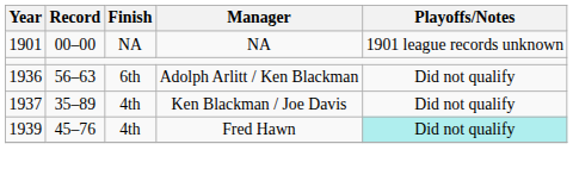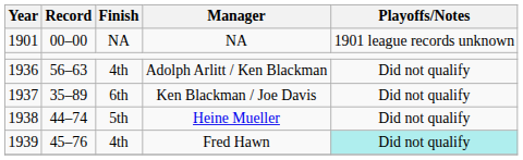 <table class="wikitable" style="text-align:center">
 <tr align=center>
 <th>Year</th>
 <th>Record</th>
 <th>Finish</th>
 <th>Manager</th>
 <th>Playoffs/Notes</th>
 </tr>
 <tr align=center>
 <td>1901</td>
 <td>00–00</td>
 <td>NA</td>
 <td>NA</td>
 <td>1901 league records unknown</td>
 </tr>
 <tr align=center>
 <td></td>
 </tr>
 <tr align=center>
 <td>1936</td>
 <td>56–63</td>
-<td>6th</td>
+<td>4th</td>
 <td>Adolph Arlitt / Ken Blackman</td>
 <td>Did not qualify</td>
 </tr>
 <tr align=center>
 <td>1937</td>
 <td>35–89</td>
-<td>4th</td>
+<td>6th</td>
 <td>Ken Blackman / Joe Davis</td>
+<td>Did not qualify</td>
+</tr>
+<tr align=center>
+<td>1938</td>
+<td>44–74</td>
+<td>5th</td>
+<td><a href='#'>Heine Mueller</a></td>
 <td>Did not qualify</td>
 </tr>
 <tr align=center>
 <td>1939</td>
 <td>45–76</td>
 <td>4th</td>
 <td>Fred Hawn</td>
 <td style="background: paleturquoise;">Did not qualify</td>
 </tr>
 <tr align=center>
 </tr>
 </table>
